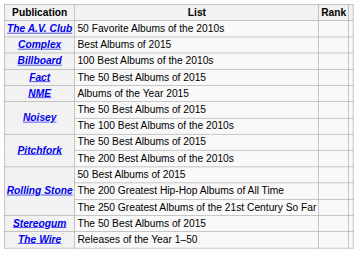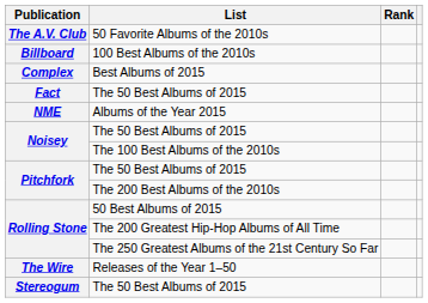 <table class="wikitable sortable plainrowheaders" style="border:none; margin:0;">
 <tr>
 <th scope="col">Publication</th>
 <th scope="col" class="unsortable">List</th>
 <th scope="col" data-sort-type="number">Rank</th>
 <th scope="col" class="unsortable"></th>
 </tr>
 <tr>
 <th scope="row"><em><a href='#'>The A.V. Club</a></em></th>
 <td>50 Favorite Albums of the 2010s</td>
 <td></td>
 <td></td>
 </tr>
 <tr>
-<th scope="row"><em><a href='#'>Complex</a></em></th>
-<td>Best Albums of 2015</td>
+<th scope="row"><em><a href='#'>Billboard</a></em></th>
+<td>100 Best Albums of the 2010s</td>
 <td></td>
 <td></td>
 </tr>
 <tr>
-<th scope="row"><em><a href='#'>Billboard</a></em></th>
-<td>100 Best Albums of the 2010s</td>
+<th scope="row"><em><a href='#'>Complex</a></em></th>
+<td>Best Albums of 2015</td>
 <td></td>
 <td></td>
 </tr>
 <tr>
 <th scope="row"><em><a href='#'>Fact</a></em></th>
 <td>The 50 Best Albums of 2015</td>
 <td></td>
 <td></td>
 </tr>
 <tr>
 <th scope="row"><em><a href='#'>NME</a></em></th>
 <td>Albums of the Year 2015</td>
 <td></td>
 <td></td>
 </tr>
 <tr>
 <th scope="row" rowspan="2"><em><a href='#'>Noisey</a></em></th>
 <td>The 50 Best Albums of 2015</td>
 <td></td>
 <td></td>
 </tr>
 <tr>
 <td>The 100 Best Albums of the 2010s</td>
 <td></td>
 <td></td>
 </tr>
 <tr>
 <th scope="row" rowspan="2"><em><a href='#'>Pitchfork</a></em></th>
 <td>The 50 Best Albums of 2015</td>
 <td></td>
 <td></td>
 </tr>
 <tr>
 <td>The 200 Best Albums of the 2010s</td>
 <td></td>
 <td></td>
 </tr>
 <tr>
 <th scope="row" rowspan="3"><em><a href='#'>Rolling Stone</a></em></th>
 <td>50 Best Albums of 2015</td>
 <td></td>
 <td></td>
 </tr>
 <tr>
 <td>The 200 Greatest Hip-Hop Albums of All Time</td>
 <td></td>
 <td></td>
 </tr>
 <tr>
 <td>The 250 Greatest Albums of the 21st Century So Far</td>
 <td></td>
 <td></td>
 </tr>
 <tr>
+<th scope="row"><em><a href='#'>The Wire</a></em></th>
+<td>Releases of the Year 1–50</td>
+<td></td>
+<td></td>
+</tr>
+<tr>
 <th scope="row"><em><a href='#'>Stereogum</a></em></th>
 <td>The 50 Best Albums of 2015</td>
 <td></td>
 <td></td>
 </tr>
-<tr>
-<th scope="row"><em><a href='#'>The Wire</a></em></th>
-<td>Releases of the Year 1–50</td>
-<td></td>
-<td></td>
-</tr>
 </table>
